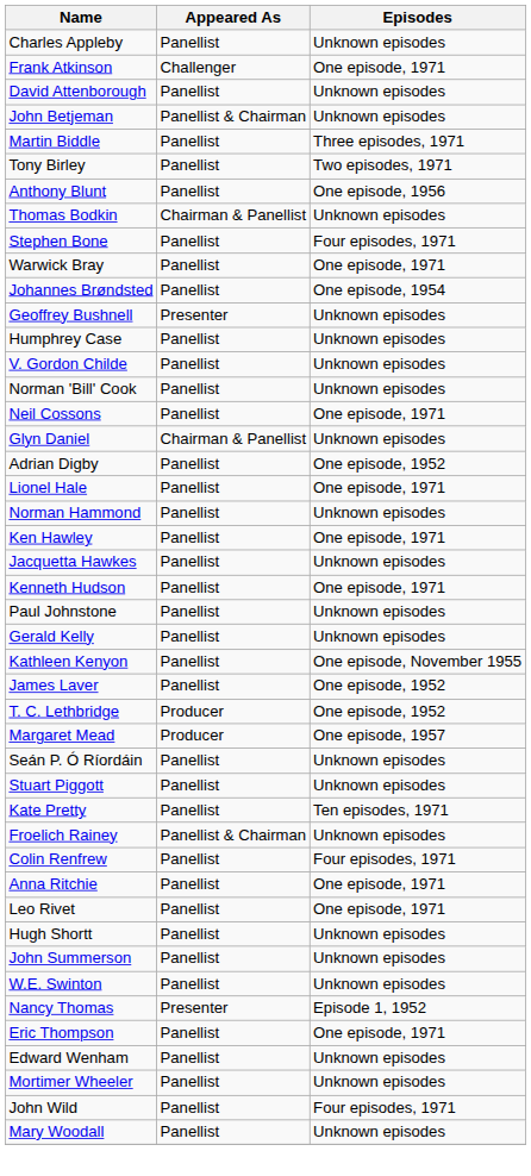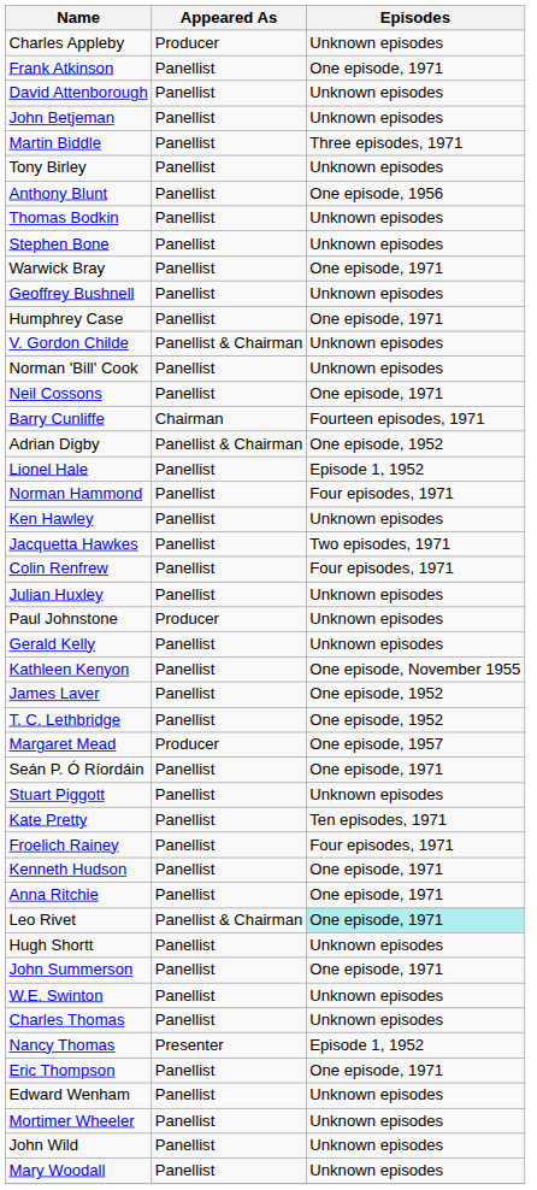 <table class="wikitable">
 <tr>
 <th>Name</th>
 <th>Appeared As</th>
 <th>Episodes</th>
 </tr>
 <tr>
 <td>Charles Appleby</td>
-<td>Panellist</td>
+<td>Producer</td>
 <td>Unknown episodes</td>
 </tr>
 <tr>
 <td><a href='#'>Frank Atkinson</a></td>
-<td>Challenger</td>
+<td>Panellist</td>
 <td>One episode, 1971</td>
 </tr>
 <tr>
 <td><a href='#'>David Attenborough</a></td>
 <td>Panellist</td>
 <td>Unknown episodes</td>
 </tr>
 <tr>
 <td><a href='#'>John Betjeman</a></td>
-<td>Panellist & Chairman</td>
+<td>Panellist</td>
 <td>Unknown episodes</td>
 </tr>
 <tr>
 <td><a href='#'>Martin Biddle</a></td>
 <td>Panellist</td>
 <td>Three episodes, 1971</td>
 </tr>
 <tr>
 <td>Tony Birley</td>
 <td>Panellist</td>
-<td>Two episodes, 1971</td>
+<td>Unknown episodes</td>
 </tr>
 <tr>
 <td><a href='#'>Anthony Blunt</a></td>
 <td>Panellist</td>
 <td>One episode, 1956</td>
 </tr>
 <tr>
 <td><a href='#'>Thomas Bodkin</a></td>
-<td>Chairman & Panellist</td>
+<td>Panellist</td>
 <td>Unknown episodes</td>
 </tr>
 <tr>
 <td><a href='#'>Stephen Bone</a></td>
 <td>Panellist</td>
-<td>Four episodes, 1971</td>
+<td>Unknown episodes</td>
 </tr>
 <tr>
 <td>Warwick Bray</td>
 <td>Panellist</td>
 <td>One episode, 1971</td>
 </tr>
 <tr>
-<td><a href='#'>Johannes Brøndsted</a></td>
+<td><a href='#'>Geoffrey Bushnell</a></td>
 <td>Panellist</td>
-<td>One episode, 1954</td>
-</tr>
-<tr>
-<td><a href='#'>Geoffrey Bushnell</a></td>
-<td>Presenter</td>
 <td>Unknown episodes</td>
 </tr>
 <tr>
 <td>Humphrey Case</td>
 <td>Panellist</td>
-<td>Unknown episodes</td>
+<td>One episode, 1971</td>
 </tr>
 <tr>
 <td><a href='#'>V. Gordon Childe</a></td>
-<td>Panellist</td>
+<td>Panellist & Chairman</td>
 <td>Unknown episodes</td>
 </tr>
 <tr>
 <td>Norman 'Bill' Cook</td>
 <td>Panellist</td>
 <td>Unknown episodes</td>
 </tr>
 <tr>
 <td><a href='#'>Neil Cossons</a></td>
 <td>Panellist</td>
 <td>One episode, 1971</td>
 </tr>
 <tr>
-<td><a href='#'>Glyn Daniel</a></td>
-<td>Chairman & Panellist</td>
-<td>Unknown episodes</td>
+<td><a href='#'>Barry Cunliffe</a></td>
+<td>Chairman</td>
+<td>Fourteen episodes, 1971</td>
 </tr>
 <tr>
 <td>Adrian Digby</td>
-<td>Panellist</td>
+<td>Panellist & Chairman</td>
 <td>One episode, 1952</td>
 </tr>
 <tr>
 <td><a href='#'>Lionel Hale</a></td>
 <td>Panellist</td>
-<td>One episode, 1971</td>
+<td>Episode 1, 1952</td>
 </tr>
 <tr>
 <td><a href='#'>Norman Hammond</a></td>
 <td>Panellist</td>
-<td>Unknown episodes</td>
+<td>Four episodes, 1971</td>
 </tr>
 <tr>
 <td><a href='#'>Ken Hawley</a></td>
 <td>Panellist</td>
-<td>One episode, 1971</td>
+<td>Unknown episodes</td>
 </tr>
 <tr>
 <td><a href='#'>Jacquetta Hawkes</a></td>
 <td>Panellist</td>
+<td>Two episodes, 1971</td>
+</tr>
+<tr>
+<td><a href='#'>Colin Renfrew</a></td>
+<td>Panellist</td>
+<td>Four episodes, 1971</td>
+</tr>
+<tr>
+<td><a href='#'>Julian Huxley</a></td>
+<td>Panellist</td>
 <td>Unknown episodes</td>
 </tr>
 <tr>
-<td><a href='#'>Kenneth Hudson</a></td>
-<td>Panellist</td>
-<td>One episode, 1971</td>
-</tr>
-<tr>
 <td>Paul Johnstone</td>
-<td>Panellist</td>
+<td>Producer</td>
 <td>Unknown episodes</td>
 </tr>
 <tr>
 <td><a href='#'>Gerald Kelly</a></td>
 <td>Panellist</td>
 <td>Unknown episodes</td>
 </tr>
 <tr>
 <td><a href='#'>Kathleen Kenyon</a></td>
 <td>Panellist</td>
 <td>One episode, November 1955</td>
 </tr>
 <tr>
 <td><a href='#'>James Laver</a></td>
 <td>Panellist</td>
 <td>One episode, 1952</td>
 </tr>
 <tr>
 <td><a href='#'>T. C. Lethbridge</a></td>
-<td>Producer</td>
+<td>Panellist</td>
 <td>One episode, 1952</td>
 </tr>
 <tr>
 <td><a href='#'>Margaret Mead</a></td>
 <td>Producer</td>
 <td>One episode, 1957</td>
 </tr>
 <tr>
 <td>Seán P. Ó Ríordáin</td>
 <td>Panellist</td>
-<td>Unknown episodes</td>
+<td>One episode, 1971</td>
 </tr>
 <tr>
 <td><a href='#'>Stuart Piggott</a></td>
 <td>Panellist</td>
 <td>Unknown episodes</td>
 </tr>
 <tr>
 <td><a href='#'>Kate Pretty</a></td>
 <td>Panellist</td>
 <td>Ten episodes, 1971</td>
 </tr>
 <tr>
 <td><a href='#'>Froelich Rainey</a></td>
-<td>Panellist & Chairman</td>
-<td>Unknown episodes</td>
+<td>Panellist</td>
+<td>Four episodes, 1971</td>
 </tr>
 <tr>
-<td><a href='#'>Colin Renfrew</a></td>
+<td><a href='#'>Kenneth Hudson</a></td>
 <td>Panellist</td>
-<td>Four episodes, 1971</td>
+<td>One episode, 1971</td>
 </tr>
 <tr>
 <td><a href='#'>Anna Ritchie</a></td>
 <td>Panellist</td>
 <td>One episode, 1971</td>
 </tr>
 <tr>
 <td>Leo Rivet</td>
-<td>Panellist</td>
-<td>One episode, 1971</td>
+<td>Panellist & Chairman</td>
+<td style="background: paleturquoise;">One episode, 1971</td>
 </tr>
 <tr>
 <td>Hugh Shortt</td>
 <td>Panellist</td>
 <td>Unknown episodes</td>
 </tr>
 <tr>
 <td><a href='#'>John Summerson</a></td>
 <td>Panellist</td>
+<td>One episode, 1971</td>
+</tr>
+<tr>
+<td><a href='#'>W.E. Swinton</a></td>
+<td>Panellist</td>
 <td>Unknown episodes</td>
 </tr>
 <tr>
-<td><a href='#'>W.E. Swinton</a></td>
+<td><a href='#'>Charles Thomas</a></td>
 <td>Panellist</td>
 <td>Unknown episodes</td>
 </tr>
 <tr>
 <td><a href='#'>Nancy Thomas</a></td>
 <td>Presenter</td>
 <td>Episode 1, 1952</td>
 </tr>
 <tr>
 <td><a href='#'>Eric Thompson</a></td>
 <td>Panellist</td>
 <td>One episode, 1971</td>
 </tr>
 <tr>
 <td>Edward Wenham</td>
 <td>Panellist</td>
 <td>Unknown episodes</td>
 </tr>
 <tr>
 <td><a href='#'>Mortimer Wheeler</a></td>
 <td>Panellist</td>
 <td>Unknown episodes</td>
 </tr>
 <tr>
 <td>John Wild</td>
 <td>Panellist</td>
-<td>Four episodes, 1971</td>
+<td>Unknown episodes</td>
 </tr>
 <tr>
 <td><a href='#'>Mary Woodall</a></td>
 <td>Panellist</td>
 <td>Unknown episodes</td>
 </tr>
 <tr>
 </tr>
 </table>
